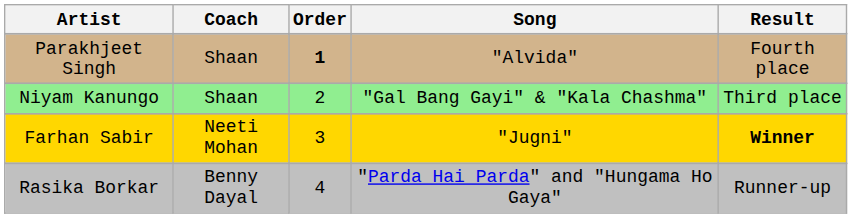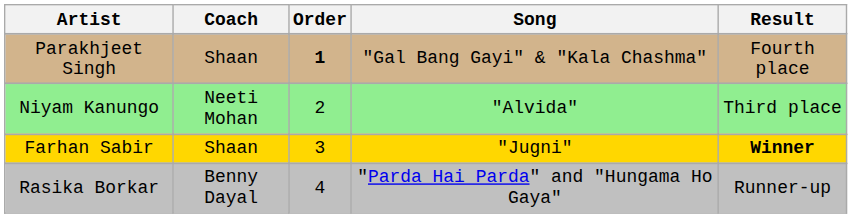 <table class="wikitable sortable" style="text-align: center; width: auto;">
 <tr>
 <th>Artist</th>
 <th>Coach</th>
 <th>Order</th>
 <th>Song</th>
 <th>Result</th>
 </tr>
 <tr>
 </tr>
 <tr bgcolor=tan>
 <td rowspan="1">Parakhjeet Singh</td>
 <td rowspan="1">Shaan</td>
 <td><strong>1</strong></td>
-<td>"Alvida"</td>
+<td>"Gal Bang Gayi" & "Kala Chashma"</td>
 <td rowspan="1">Fourth place</td>
 </tr>
 <tr>
 </tr>
 <tr bgcolor=lightgreen>
 <td rowspan="1">Niyam Kanungo</td>
-<td rowspan="1">Shaan</td>
+<td rowspan="1">Neeti Mohan</td>
 <td>2</td>
-<td>"Gal Bang Gayi" & "Kala Chashma"</td>
+<td>"Alvida"</td>
 <td rowspan="1">Third place</td>
 </tr>
 <tr>
 </tr>
 <tr bgcolor=gold>
 <td rowspan="1">Farhan Sabir</td>
-<td rowspan="1">Neeti Mohan</td>
+<td rowspan="1">Shaan</td>
 <td>3</td>
 <td>"Jugni"</td>
 <td rowspan="1"><strong>Winner</strong></td>
 </tr>
 <tr>
 </tr>
 <tr bgcolor=silver>
 <td rowspan="1">Rasika Borkar</td>
 <td rowspan="1">Benny Dayal</td>
 <td>4</td>
 <td>"<a href='#'>Parda Hai Parda</a>" and "Hungama Ho Gaya"</td>
 <td rowspan="1">Runner-up</td>
 </tr>
 </table>
